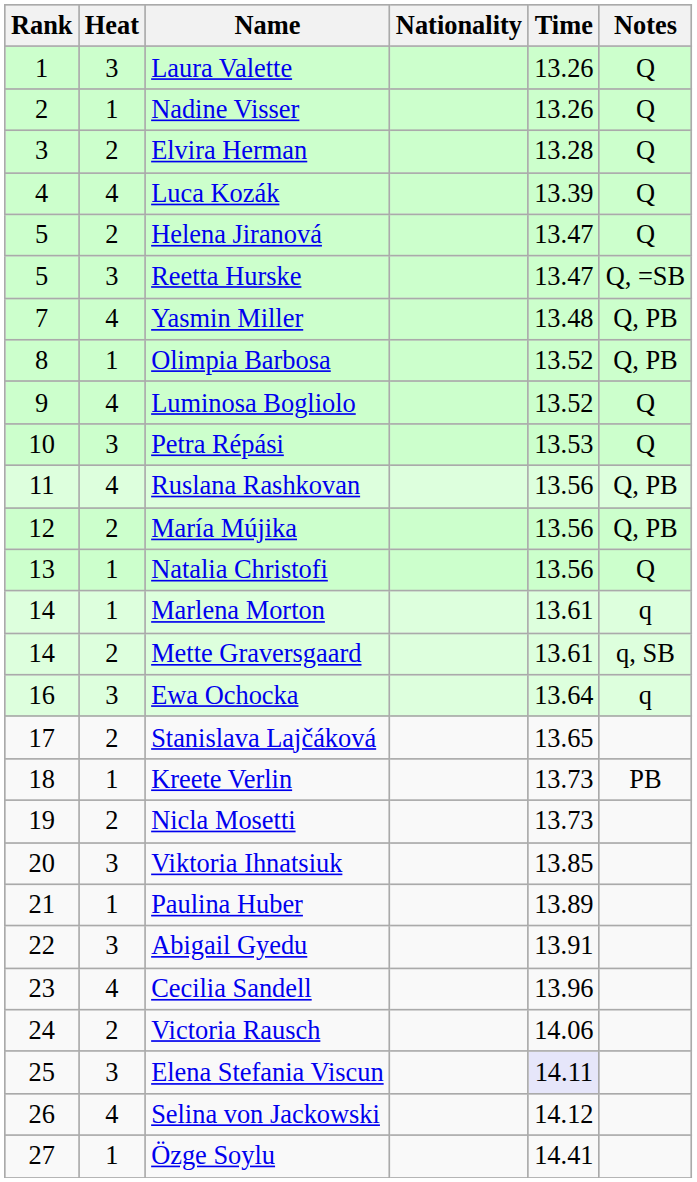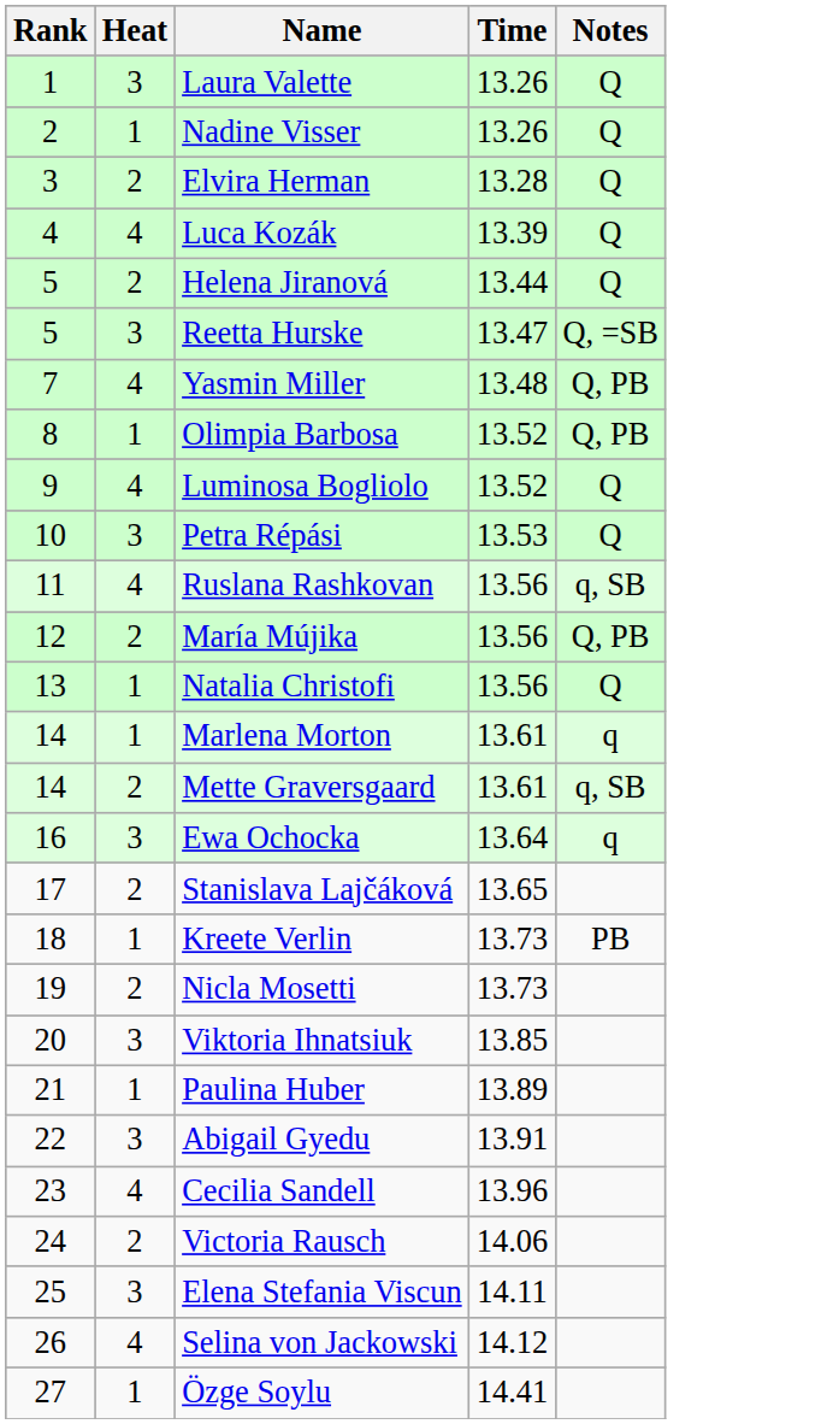 <table class="wikitable sortable" style="text-align:center">
 <tr>
 <th>Rank</th>
 <th>Heat</th>
 <th>Name</th>
-<th>Nationality</th>
 <th>Time</th>
 <th>Notes</th>
 </tr>
 <tr bgcolor=ccffcc>
 <td>1</td>
 <td>3</td>
 <td align=left><a href='#'>Laura Valette</a></td>
-<td align=left></td>
 <td>13.26</td>
 <td>Q</td>
 </tr>
 <tr bgcolor=ccffcc>
 <td>2</td>
 <td>1</td>
 <td align=left><a href='#'>Nadine Visser</a></td>
-<td align=left></td>
 <td>13.26</td>
 <td>Q</td>
 </tr>
 <tr bgcolor=ccffcc>
 <td>3</td>
 <td>2</td>
 <td align=left><a href='#'>Elvira Herman</a></td>
-<td align=left></td>
 <td>13.28</td>
 <td>Q</td>
 </tr>
 <tr bgcolor=ccffcc>
 <td>4</td>
 <td>4</td>
 <td align=left><a href='#'>Luca Kozák</a></td>
-<td align=left></td>
 <td>13.39</td>
 <td>Q</td>
 </tr>
 <tr bgcolor=ccffcc>
 <td>5</td>
 <td>2</td>
 <td align=left><a href='#'>Helena Jiranová</a></td>
-<td align=left></td>
-<td>13.47</td>
+<td>13.44</td>
 <td>Q</td>
 </tr>
 <tr bgcolor=ccffcc>
 <td>5</td>
 <td>3</td>
 <td align=left><a href='#'>Reetta Hurske</a></td>
-<td align=left></td>
 <td>13.47</td>
 <td>Q, =SB</td>
 </tr>
 <tr bgcolor=ccffcc>
 <td>7</td>
 <td>4</td>
 <td align=left><a href='#'>Yasmin Miller</a></td>
-<td align=left></td>
 <td>13.48</td>
 <td>Q, PB</td>
 </tr>
 <tr bgcolor=ccffcc>
 <td>8</td>
 <td>1</td>
 <td align=left><a href='#'>Olimpia Barbosa</a></td>
-<td align=left></td>
 <td>13.52</td>
 <td>Q, PB</td>
 </tr>
 <tr bgcolor=ccffcc>
 <td>9</td>
 <td>4</td>
 <td align=left><a href='#'>Luminosa Bogliolo</a></td>
-<td align=left></td>
 <td>13.52</td>
 <td>Q</td>
 </tr>
 <tr bgcolor=ccffcc>
 <td>10</td>
 <td>3</td>
 <td align=left><a href='#'>Petra Répási</a></td>
-<td align=left></td>
 <td>13.53</td>
 <td>Q</td>
 </tr>
 <tr bgcolor=ddffdd>
 <td>11</td>
 <td>4</td>
 <td align=left><a href='#'>Ruslana Rashkovan</a></td>
-<td align=left></td>
 <td>13.56</td>
-<td>Q, PB</td>
+<td>q, SB</td>
 </tr>
 <tr bgcolor=ccffcc>
 <td>12</td>
 <td>2</td>
 <td align=left><a href='#'>María Mújika</a></td>
-<td align=left></td>
 <td>13.56</td>
 <td>Q, PB</td>
 </tr>
 <tr bgcolor=ccffcc>
 <td>13</td>
 <td>1</td>
 <td align=left><a href='#'>Natalia Christofi</a></td>
-<td align=left></td>
 <td>13.56</td>
 <td>Q</td>
 </tr>
 <tr bgcolor=ddffdd>
 <td>14</td>
 <td>1</td>
 <td align=left><a href='#'>Marlena Morton</a></td>
-<td align=left></td>
 <td>13.61</td>
 <td>q</td>
 </tr>
 <tr bgcolor=ddffdd>
 <td>14</td>
 <td>2</td>
 <td align=left><a href='#'>Mette Graversgaard</a></td>
-<td align=left></td>
 <td>13.61</td>
 <td>q, SB</td>
 </tr>
 <tr bgcolor=ddffdd>
 <td>16</td>
 <td>3</td>
 <td align=left><a href='#'>Ewa Ochocka</a></td>
-<td align=left></td>
 <td>13.64</td>
 <td>q</td>
 </tr>
 <tr>
 <td>17</td>
 <td>2</td>
 <td align=left><a href='#'>Stanislava Lajčáková</a></td>
-<td align=left></td>
 <td>13.65</td>
 <td></td>
 </tr>
 <tr>
 <td>18</td>
 <td>1</td>
 <td align=left><a href='#'>Kreete Verlin</a></td>
-<td align=left></td>
 <td>13.73</td>
 <td>PB</td>
 </tr>
 <tr>
 <td>19</td>
 <td>2</td>
 <td align=left><a href='#'>Nicla Mosetti</a></td>
-<td align=left></td>
 <td>13.73</td>
 <td></td>
 </tr>
 <tr>
 <td>20</td>
 <td>3</td>
 <td align=left><a href='#'>Viktoria Ihnatsiuk</a></td>
-<td align=left></td>
 <td>13.85</td>
 <td></td>
 </tr>
 <tr>
 <td>21</td>
 <td>1</td>
 <td align=left><a href='#'>Paulina Huber</a></td>
-<td align=left></td>
 <td>13.89</td>
 <td></td>
 </tr>
 <tr>
 <td>22</td>
 <td>3</td>
 <td align=left><a href='#'>Abigail Gyedu</a></td>
-<td align=left></td>
 <td>13.91</td>
 <td></td>
 </tr>
 <tr>
 <td>23</td>
 <td>4</td>
 <td align=left><a href='#'>Cecilia Sandell</a></td>
-<td align=left></td>
 <td>13.96</td>
 <td></td>
 </tr>
 <tr>
 <td>24</td>
 <td>2</td>
 <td align=left><a href='#'>Victoria Rausch</a></td>
-<td align=left></td>
 <td>14.06</td>
 <td></td>
 </tr>
 <tr>
 <td>25</td>
 <td>3</td>
 <td align=left><a href='#'>Elena Stefania Viscun</a></td>
-<td align=left></td>
-<td style="background: lavender;">14.11</td>
+<td>14.11</td>
 <td></td>
 </tr>
 <tr>
 <td>26</td>
 <td>4</td>
 <td align=left><a href='#'>Selina von Jackowski</a></td>
-<td align=left></td>
 <td>14.12</td>
 <td></td>
 </tr>
 <tr>
 <td>27</td>
 <td>1</td>
 <td align=left><a href='#'>Özge Soylu</a></td>
-<td align=left></td>
 <td>14.41</td>
 <td></td>
 </tr>
 </table>
